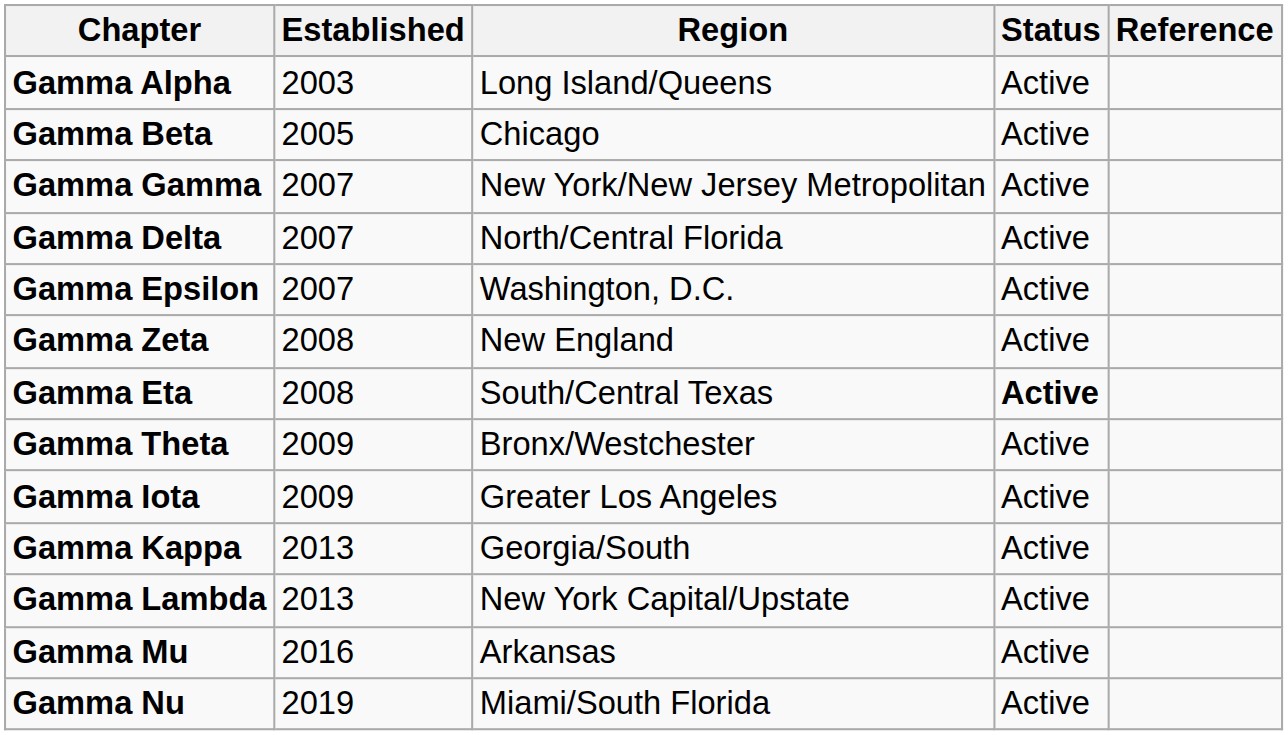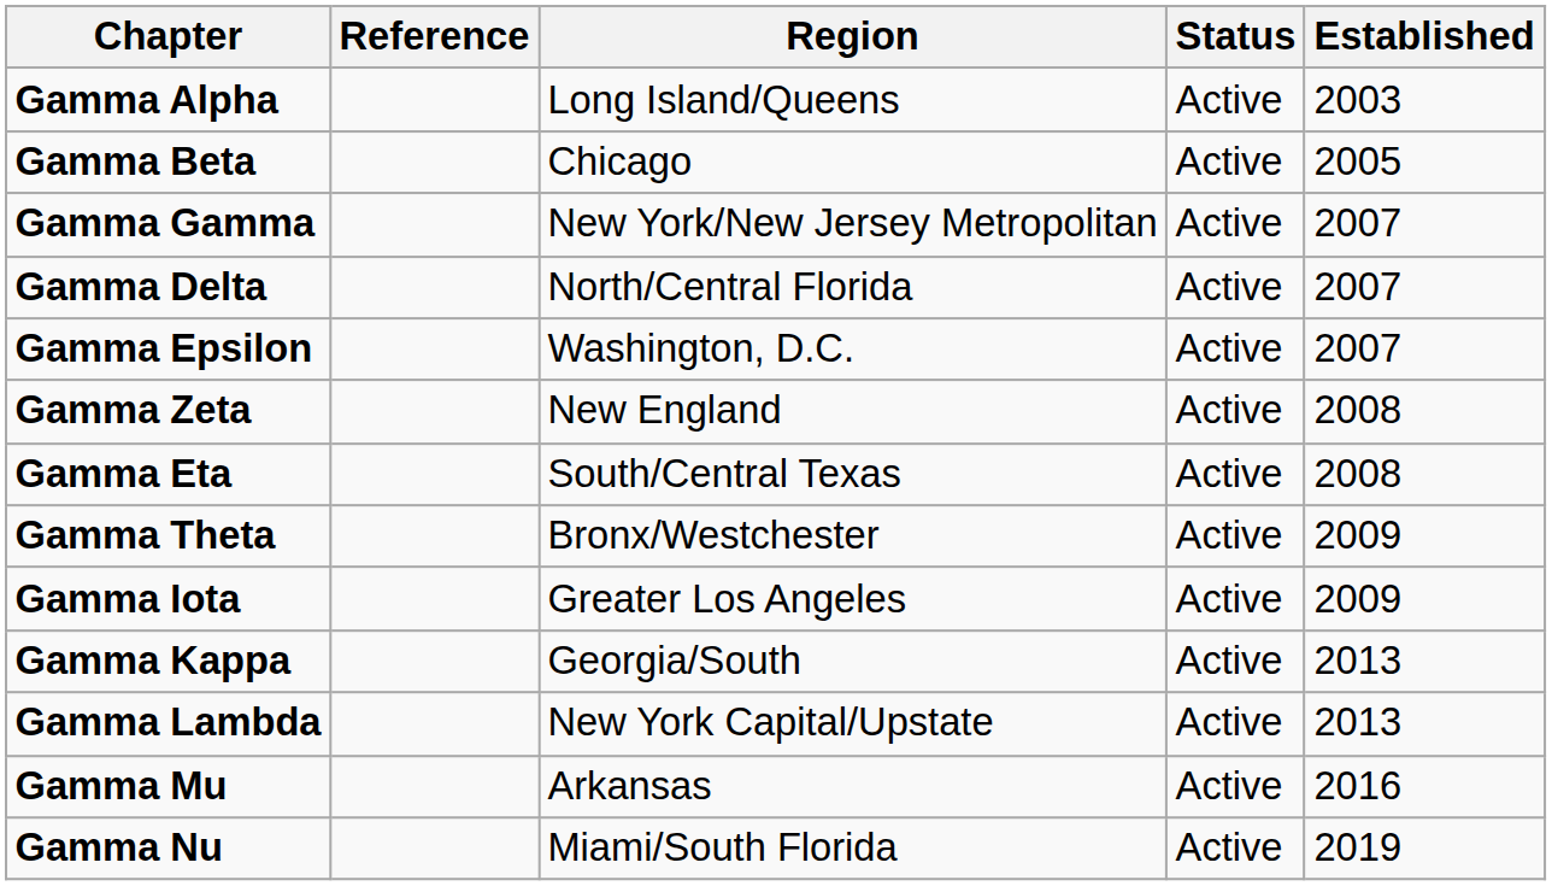 <table class="wikitable sortable">
 <tr>
 <th>Chapter</th>
-<th>Established</th>
+<th>Reference</th>
 <th>Region</th>
 <th>Status</th>
-<th>Reference</th>
+<th>Established</th>
 </tr>
 <tr>
 <td><strong>Gamma Alpha</strong></td>
-<td>2003</td>
+<td></td>
 <td>Long Island/Queens</td>
 <td>Active</td>
-<td></td>
+<td>2003</td>
 </tr>
 <tr>
 <td><strong>Gamma Beta</strong></td>
-<td>2005</td>
+<td></td>
 <td>Chicago</td>
 <td>Active</td>
-<td></td>
+<td>2005</td>
 </tr>
 <tr>
 <td><strong>Gamma Gamma</strong></td>
-<td>2007</td>
+<td></td>
 <td>New York/New Jersey Metropolitan</td>
 <td>Active</td>
-<td></td>
+<td>2007</td>
 </tr>
 <tr>
 <td><strong>Gamma Delta</strong></td>
-<td>2007</td>
+<td></td>
 <td>North/Central Florida</td>
 <td>Active</td>
-<td></td>
+<td>2007</td>
 </tr>
 <tr>
 <td><strong>Gamma Epsilon</strong></td>
-<td>2007</td>
+<td></td>
 <td>Washington, D.C.</td>
 <td>Active</td>
-<td></td>
+<td>2007</td>
 </tr>
 <tr>
 <td><strong>Gamma Zeta</strong></td>
-<td>2008</td>
+<td></td>
 <td>New England</td>
 <td>Active</td>
-<td></td>
+<td>2008</td>
 </tr>
 <tr>
 <td><strong>Gamma Eta</strong></td>
+<td></td>
+<td>South/Central Texas</td>
+<td>Active</td>
 <td>2008</td>
-<td>South/Central Texas</td>
-<td><strong>Active</strong></td>
-<td></td>
 </tr>
 <tr>
 <td><strong>Gamma Theta</strong></td>
-<td>2009</td>
+<td></td>
 <td>Bronx/Westchester</td>
 <td>Active</td>
-<td></td>
+<td>2009</td>
 </tr>
 <tr>
 <td><strong>Gamma Iota</strong></td>
-<td>2009</td>
+<td></td>
 <td>Greater Los Angeles</td>
 <td>Active</td>
-<td></td>
+<td>2009</td>
 </tr>
 <tr>
 <td><strong>Gamma Kappa</strong></td>
-<td>2013</td>
+<td></td>
 <td>Georgia/South</td>
 <td>Active</td>
-<td></td>
+<td>2013</td>
 </tr>
 <tr>
 <td><strong>Gamma Lambda</strong></td>
-<td>2013</td>
+<td></td>
 <td>New York Capital/Upstate</td>
 <td>Active</td>
-<td></td>
+<td>2013</td>
 </tr>
 <tr>
 <td><strong>Gamma Mu</strong></td>
-<td>2016</td>
+<td></td>
 <td>Arkansas</td>
 <td>Active</td>
-<td></td>
+<td>2016</td>
 </tr>
 <tr>
 <td><strong>Gamma Nu</strong></td>
-<td>2019</td>
+<td></td>
 <td>Miami/South Florida</td>
 <td>Active</td>
-<td></td>
+<td>2019</td>
 </tr>
 </table>
